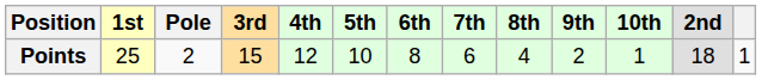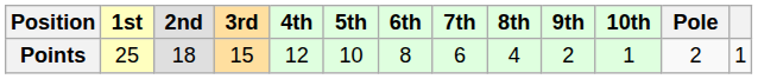 <table class="wikitable" style="font-size:85%; text-align:center">
 <tr>
 <th>Position</th>
 <td style="background:#FFFFBF;"> <strong>1st</strong> </td>
-<th> Pole </th>
+<td style="background:#DFDFDF;"> <strong>2nd</strong> </td>
 <td style="background:#FFDF9F;"> <strong>3rd</strong> </td>
 <td style="background:#DFFFDF;"> <strong>4th</strong> </td>
 <td style="background:#DFFFDF;"> <strong>5th</strong> </td>
 <td style="background:#DFFFDF;"> <strong>6th</strong> </td>
 <td style="background:#DFFFDF;"> <strong>7th</strong> </td>
 <td style="background:#DFFFDF;"> <strong>8th</strong> </td>
 <td style="background:#DFFFDF;"> <strong>9th</strong> </td>
 <td style="background:#DFFFDF;"> <strong>10th</strong> </td>
-<td style="background:#DFDFDF;"> <strong>2nd</strong> </td>
+<th> Pole </th>
 <th>  </th>
 </tr>
 <tr>
 <th>Points</th>
 <td style="background:#FFFFBF;">25</td>
-<td>2</td>
+<td style="background:#DFDFDF;">18</td>
 <td style="background:#FFDF9F;">15</td>
 <td style="background:#DFFFDF;">12</td>
 <td style="background:#DFFFDF;">10</td>
 <td style="background:#DFFFDF;">8</td>
 <td style="background:#DFFFDF;">6</td>
 <td style="background:#DFFFDF;">4</td>
 <td style="background:#DFFFDF;">2</td>
 <td style="background:#DFFFDF;">1</td>
-<td style="background:#DFDFDF;">18</td>
+<td>2</td>
 <td>1</td>
 </tr>
 </table>
